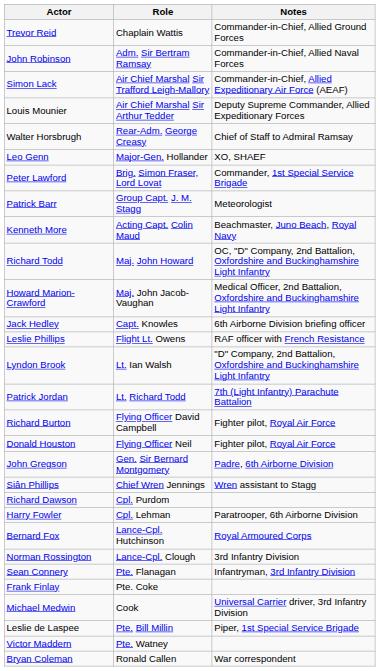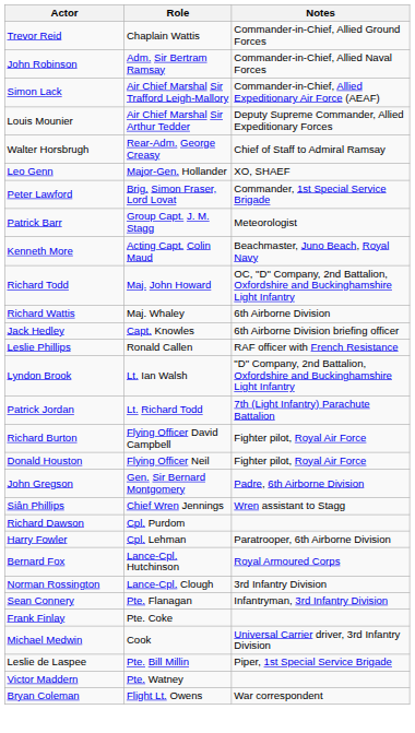 <table style="width:70%" class="wikitable">
 <tr>
 <th style="width:175px">Actor</th>
 <th>Role</th>
 <th>Notes</th>
 </tr>
 <tr>
 <td><a href='#'>Trevor Reid</a></td>
 <td>Chaplain Wattis</td>
 <td>Commander-in-Chief, Allied Ground Forces</td>
 </tr>
 <tr>
 <td><a href='#'>John Robinson</a></td>
 <td><a href='#'>Adm.</a> <a href='#'>Sir Bertram Ramsay</a></td>
 <td>Commander-in-Chief, Allied Naval Forces</td>
 </tr>
 <tr>
 <td><a href='#'>Simon Lack</a></td>
 <td><a href='#'>Air Chief Marshal</a> <a href='#'>Sir Trafford Leigh-Mallory</a></td>
 <td>Commander-in-Chief, <a href='#'>Allied Expeditionary Air Force</a> (AEAF)</td>
 </tr>
 <tr>
 <td>Louis Mounier</td>
 <td><a href='#'>Air Chief Marshal</a> <a href='#'>Sir Arthur Tedder</a></td>
 <td>Deputy Supreme Commander, Allied Expeditionary Forces</td>
 </tr>
 <tr>
 <td>Walter Horsbrugh</td>
 <td><a href='#'>Rear-Adm.</a> <a href='#'>George Creasy</a></td>
 <td>Chief of Staff to Admiral Ramsay</td>
 </tr>
 <tr>
 <td><a href='#'>Leo Genn</a></td>
 <td><a href='#'>Major-Gen.</a> Hollander</td>
 <td>XO, SHAEF</td>
 </tr>
 <tr>
 <td><a href='#'>Peter Lawford</a></td>
 <td><a href='#'>Brig.</a> <a href='#'>Simon Fraser, Lord Lovat</a></td>
 <td>Commander, <a href='#'>1st Special Service Brigade</a></td>
 </tr>
 <tr>
 <td><a href='#'>Patrick Barr</a></td>
 <td><a href='#'>Group Capt.</a> <a href='#'>J. M. Stagg</a></td>
 <td>Meteorologist</td>
 </tr>
 <tr>
 <td><a href='#'>Kenneth More</a></td>
 <td><a href='#'>Acting Capt.</a> <a href='#'>Colin Maud</a></td>
 <td>Beachmaster, <a href='#'>Juno Beach</a>, <a href='#'>Royal Navy</a></td>
 </tr>
 <tr>
 <td><a href='#'>Richard Todd</a></td>
 <td><a href='#'>Maj.</a> <a href='#'>John Howard</a></td>
 <td>OC, "D" Company, 2nd Battalion, <a href='#'>Oxfordshire and Buckinghamshire Light Infantry</a></td>
 </tr>
 <tr>
-<td><a href='#'>Howard Marion-Crawford</a></td>
-<td><a href='#'>Maj.</a> John Jacob-Vaughan</td>
-<td>Medical Officer, 2nd Battalion, <a href='#'>Oxfordshire and Buckinghamshire Light Infantry</a></td>
+<td><a href='#'>Richard Wattis</a></td>
+<td>Maj. Whaley</td>
+<td>6th Airborne Division</td>
 </tr>
 <tr>
 <td><a href='#'>Jack Hedley</a></td>
 <td><a href='#'>Capt.</a> Knowles</td>
 <td>6th Airborne Division briefing officer</td>
 </tr>
 <tr>
 <td><a href='#'>Leslie Phillips</a></td>
-<td><a href='#'>Flight Lt.</a> Owens</td>
+<td>Ronald Callen</td>
 <td>RAF officer with <a href='#'>French Resistance</a></td>
 </tr>
 <tr>
 <td><a href='#'>Lyndon Brook</a></td>
 <td><a href='#'>Lt.</a> Ian Walsh</td>
 <td>"D" Company, 2nd Battalion, <a href='#'>Oxfordshire and Buckinghamshire Light Infantry</a></td>
 </tr>
 <tr>
 <td><a href='#'>Patrick Jordan</a></td>
 <td><a href='#'>Lt.</a> <a href='#'>Richard Todd</a></td>
 <td><a href='#'>7th (Light Infantry) Parachute Battalion</a></td>
 </tr>
 <tr>
 <td><a href='#'>Richard Burton</a></td>
 <td><a href='#'>Flying Officer</a> David Campbell</td>
 <td>Fighter pilot, <a href='#'>Royal Air Force</a></td>
 </tr>
 <tr>
 <td><a href='#'>Donald Houston</a></td>
 <td><a href='#'>Flying Officer</a> Neil</td>
 <td>Fighter pilot, <a href='#'>Royal Air Force</a></td>
 </tr>
 <tr>
 <td><a href='#'>John Gregson</a></td>
 <td><a href='#'>Gen.</a> <a href='#'>Sir Bernard Montgomery</a></td>
 <td><a href='#'>Padre</a>, <a href='#'>6th Airborne Division</a></td>
 </tr>
 <tr>
 <td><a href='#'>Siân Phillips</a></td>
 <td><a href='#'>Chief Wren</a> Jennings</td>
 <td><a href='#'>Wren</a> assistant to Stagg</td>
 </tr>
 <tr>
 <td><a href='#'>Richard Dawson</a></td>
 <td><a href='#'>Cpl.</a> Purdom</td>
 <td></td>
 </tr>
 <tr>
 <td><a href='#'>Harry Fowler</a></td>
 <td><a href='#'>Cpl.</a> Lehman</td>
 <td>Paratrooper, 6th Airborne Division</td>
 </tr>
 <tr>
 <td><a href='#'>Bernard Fox</a></td>
 <td><a href='#'>Lance-Cpl.</a> Hutchinson</td>
 <td><a href='#'>Royal Armoured Corps</a></td>
 </tr>
 <tr>
 <td><a href='#'>Norman Rossington</a></td>
 <td><a href='#'>Lance-Cpl.</a> Clough</td>
 <td>3rd Infantry Division</td>
 </tr>
 <tr>
 <td><a href='#'>Sean Connery</a></td>
 <td><a href='#'>Pte.</a> Flanagan</td>
 <td>Infantryman, <a href='#'>3rd Infantry Division</a></td>
 </tr>
 <tr>
 <td><a href='#'>Frank Finlay</a></td>
 <td>Pte. Coke</td>
 <td></td>
 </tr>
 <tr>
 <td><a href='#'>Michael Medwin</a></td>
 <td>Cook</td>
 <td><a href='#'>Universal Carrier</a> driver, 3rd Infantry Division</td>
 </tr>
 <tr>
 <td>Leslie de Laspee</td>
 <td><a href='#'>Pte.</a> <a href='#'>Bill Millin</a></td>
 <td>Piper, <a href='#'>1st Special Service Brigade</a></td>
 </tr>
 <tr>
 <td><a href='#'>Victor Maddern</a></td>
 <td><a href='#'>Pte.</a> Watney</td>
 <td></td>
 </tr>
 <tr>
 <td><a href='#'>Bryan Coleman</a></td>
-<td>Ronald Callen</td>
+<td><a href='#'>Flight Lt.</a> Owens</td>
 <td>War correspondent</td>
 </tr>
 </table>
